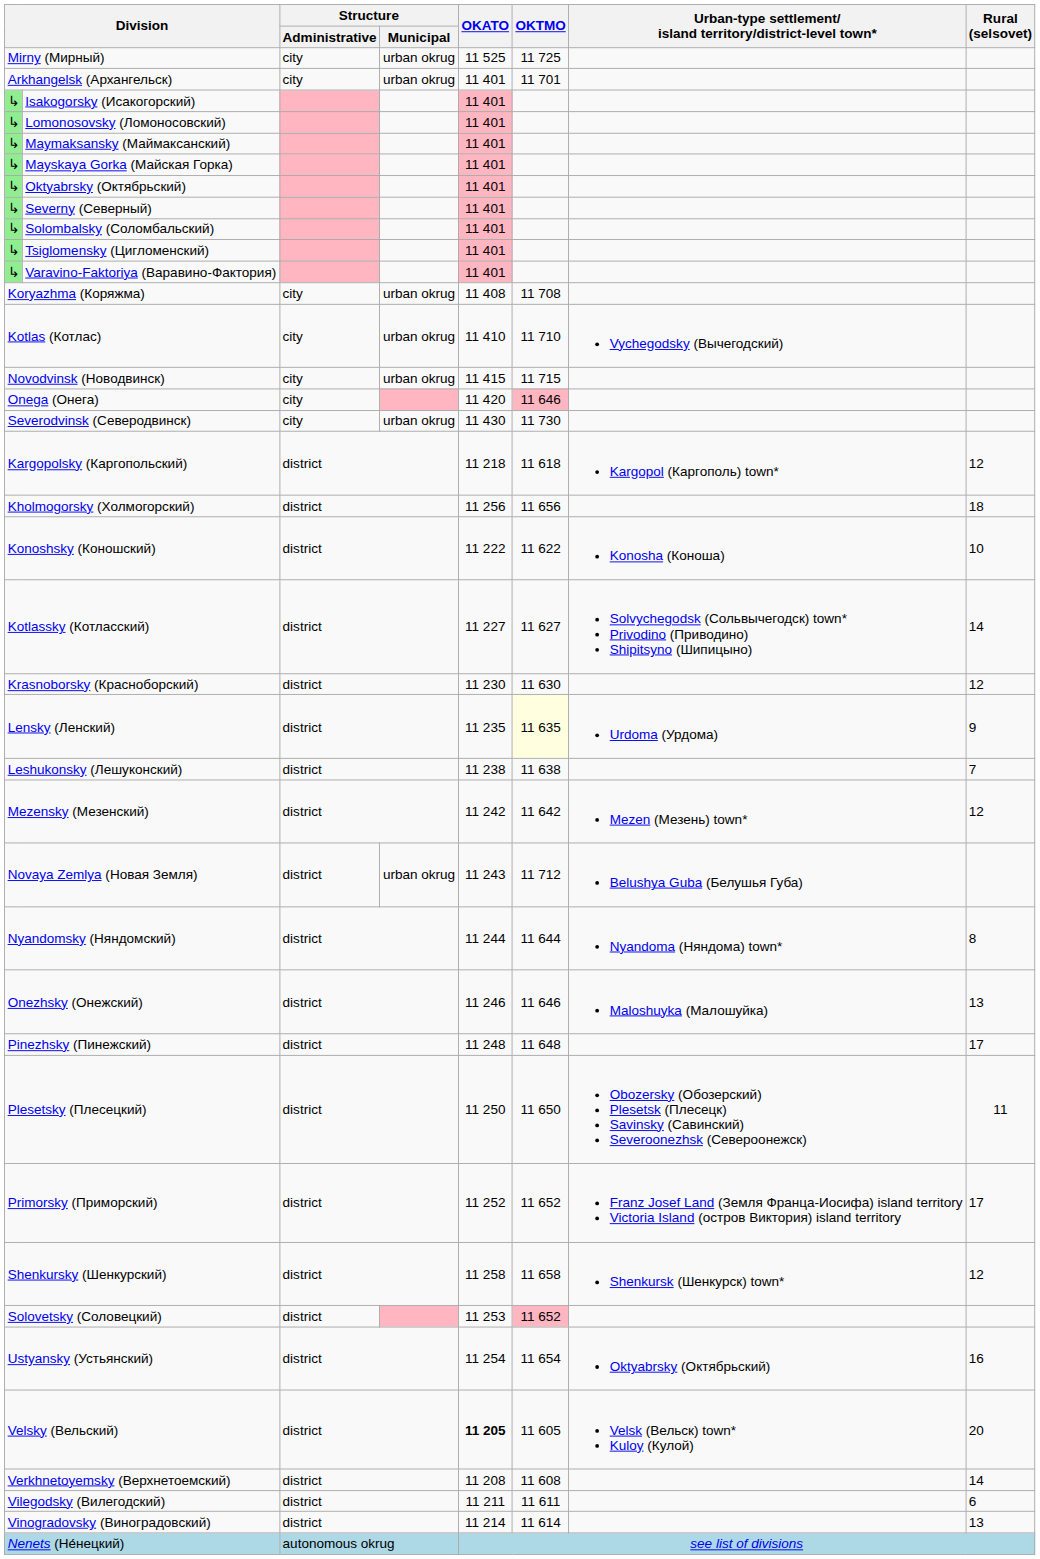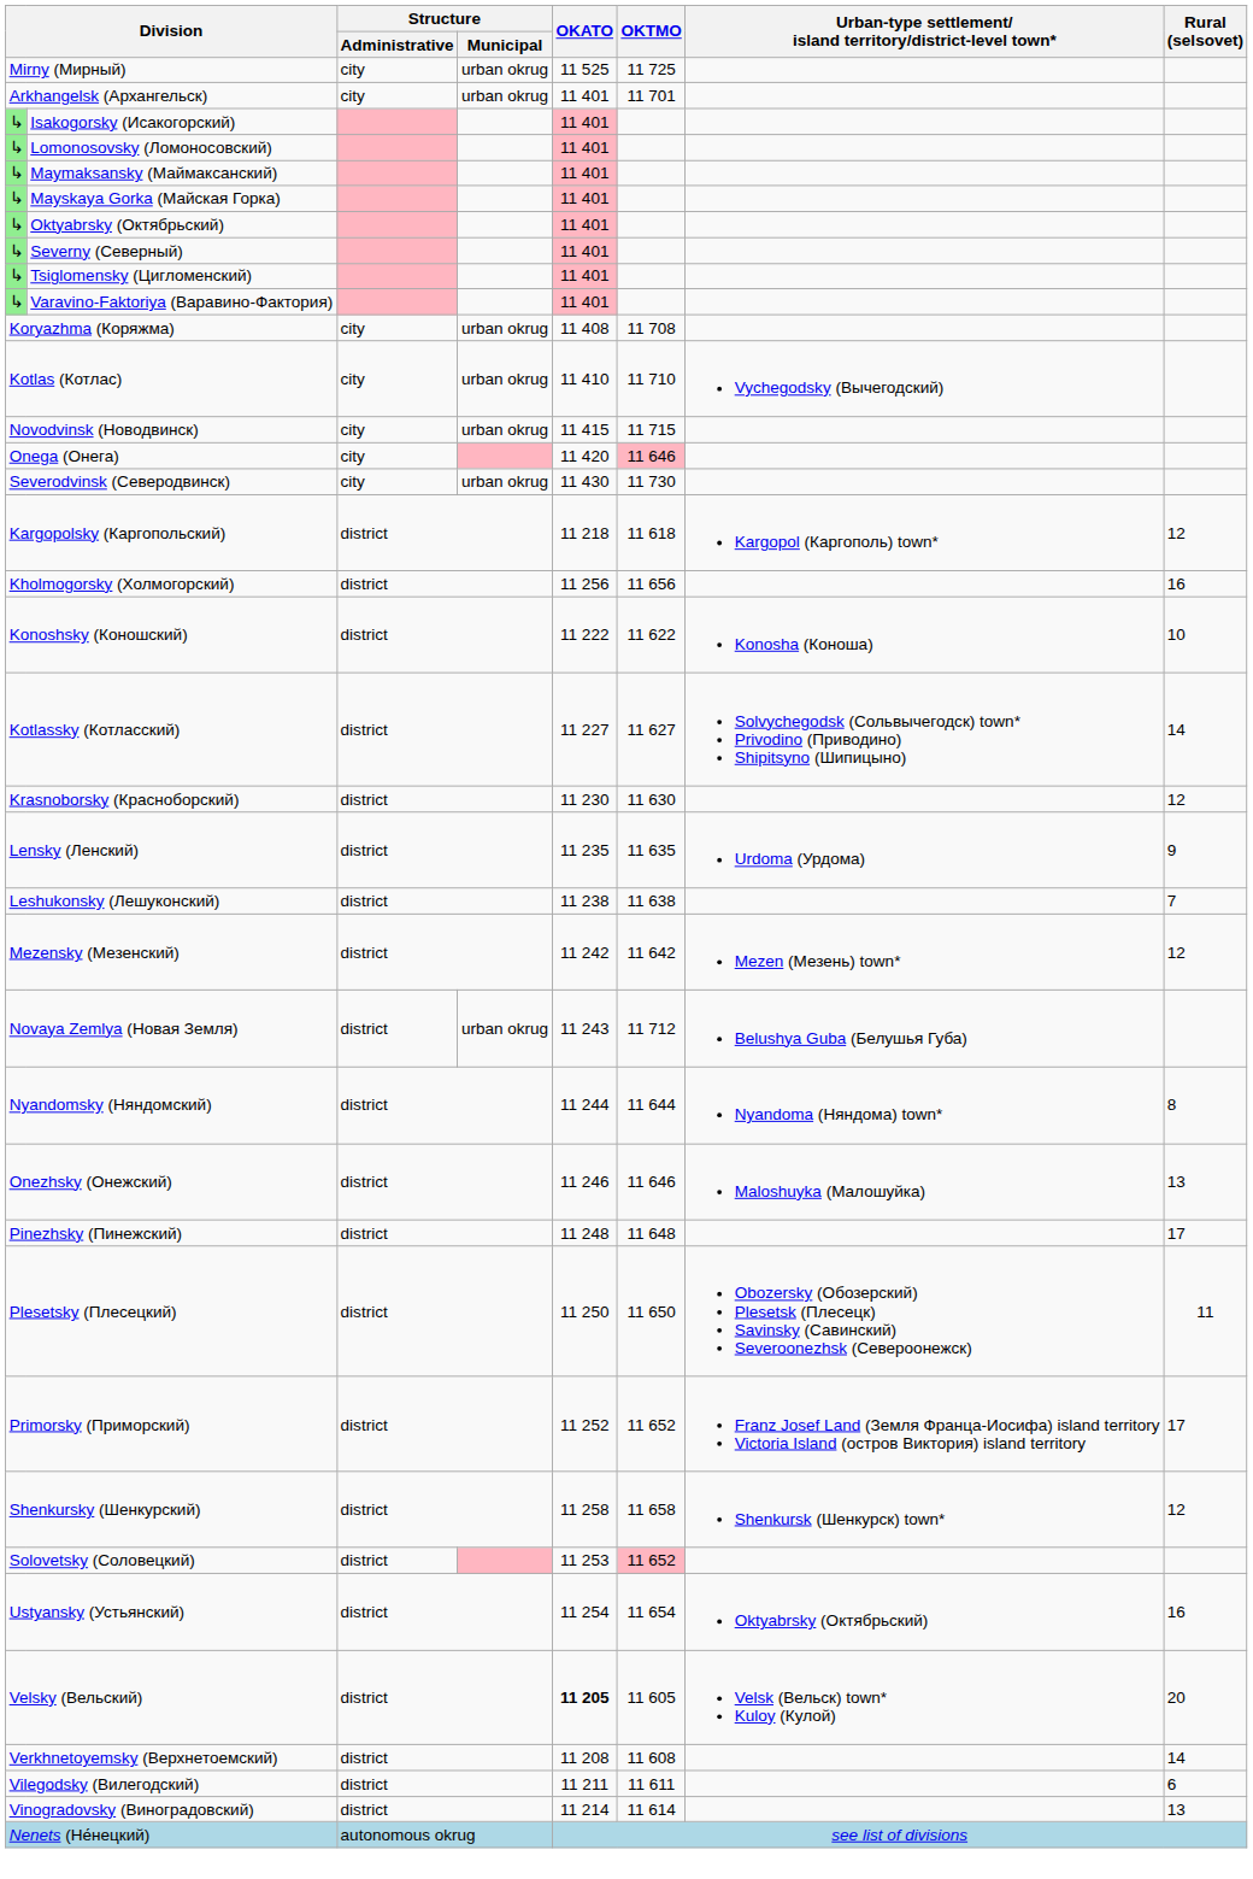 <table class="wikitable" style="padding: 24em 0; border: 1px #aaa solid; border-collapse: collapse; font-size: 90%;">
 <tr>
 <th colspan="2" rowspan="2">Division</th>
 <th colspan="2">Structure</th>
 <th rowspan="2"><a href='#'>OKATO</a></th>
 <th rowspan="2"><a href='#'>OKTMO</a></th>
 <th rowspan="2">Urban-type settlement/<br>island territory/district-level town*</th>
 <th rowspan="2">Rural<br>(selsovet)</th>
 </tr>
 <tr>
 <th>Administrative</th>
 <th>Municipal</th>
 </tr>
 <tr>
 <td colspan="2"><a href='#'>Mirny</a> (Мирный)</td>
 <td>city </td>
 <td>urban okrug</td>
 <td align="center">11 525</td>
 <td align="center">11 725</td>
 <td></td>
 <td></td>
 </tr>
 <tr>
 <td colspan="2"><a href='#'>Arkhangelsk</a> (Архангельск)</td>
 <td>city</td>
 <td>urban okrug</td>
 <td align="center">11 401</td>
 <td align="center">11 701</td>
 <td></td>
 <td></td>
 </tr>
 <tr>
 <td bgcolor="lightgreen">↳</td>
 <td><a href='#'>Isakogorsky</a> (Исакогорский)</td>
 <td bgcolor="lightpink"></td>
 <td></td>
 <td bgcolor="lightpink" align="center">11 401</td>
 <td></td>
 <td></td>
 <td></td>
 </tr>
 <tr>
 <td bgcolor="lightgreen">↳</td>
 <td><a href='#'>Lomonosovsky</a> (Ломоносовский)</td>
 <td bgcolor="lightpink"></td>
 <td></td>
 <td bgcolor="lightpink" align="center">11 401</td>
 <td></td>
 <td></td>
 <td></td>
 </tr>
 <tr>
 <td bgcolor="lightgreen">↳</td>
 <td><a href='#'>Maymaksansky</a> (Маймаксанский)</td>
 <td bgcolor="lightpink"></td>
 <td></td>
 <td bgcolor="lightpink" align="center">11 401</td>
 <td></td>
 <td></td>
 <td></td>
 </tr>
 <tr>
 <td bgcolor="lightgreen">↳</td>
 <td><a href='#'>Mayskaya Gorka</a> (Майская Горка)</td>
 <td bgcolor="lightpink"></td>
 <td></td>
 <td bgcolor="lightpink" align="center">11 401</td>
 <td></td>
 <td></td>
 <td></td>
 </tr>
 <tr>
 <td bgcolor="lightgreen">↳</td>
 <td><a href='#'>Oktyabrsky</a> (Октябрьский)</td>
 <td bgcolor="lightpink"></td>
 <td></td>
 <td bgcolor="lightpink" align="center">11 401</td>
 <td></td>
 <td></td>
 <td></td>
 </tr>
 <tr>
 <td bgcolor="lightgreen">↳</td>
 <td><a href='#'>Severny</a> (Северный)</td>
 <td bgcolor="lightpink"></td>
 <td></td>
 <td bgcolor="lightpink" align="center">11 401</td>
 <td></td>
 <td></td>
 <td></td>
 </tr>
 <tr>
 <td bgcolor="lightgreen">↳</td>
-<td><a href='#'>Solombalsky</a> (Соломбальский)</td>
-<td bgcolor="lightpink"></td>
-<td></td>
-<td bgcolor="lightpink" align="center">11 401</td>
-<td></td>
-<td></td>
-<td></td>
-</tr>
-<tr>
-<td bgcolor="lightgreen">↳</td>
 <td><a href='#'>Tsiglomensky</a> (Цигломенский)</td>
 <td bgcolor="lightpink"></td>
 <td></td>
 <td bgcolor="lightpink" align="center">11 401</td>
 <td></td>
 <td></td>
 <td></td>
 </tr>
 <tr>
 <td bgcolor="lightgreen">↳</td>
 <td><a href='#'>Varavino-Faktoriya</a> (Варавино-Фактория)</td>
 <td bgcolor="lightpink"></td>
 <td></td>
 <td bgcolor="lightpink" align="center">11 401</td>
 <td></td>
 <td></td>
 <td></td>
 </tr>
 <tr>
 <td colspan="2"><a href='#'>Koryazhma</a> (Коряжма)</td>
 <td>city</td>
 <td>urban okrug</td>
 <td align="center">11 408</td>
 <td align="center">11 708</td>
 <td></td>
 <td></td>
 </tr>
 <tr>
 <td colspan="2"><a href='#'>Kotlas</a> (Котлас)</td>
 <td>city</td>
 <td>urban okrug</td>
 <td align="center">11 410</td>
 <td align="center">11 710</td>
 <td><br><ul><li><a href='#'>Vychegodsky</a> (Вычегодский)</li></ul></td>
 <td></td>
 </tr>
 <tr>
 <td colspan="2"><a href='#'>Novodvinsk</a> (Новодвинск)</td>
 <td>city</td>
 <td>urban okrug</td>
 <td align="center">11 415</td>
 <td align="center">11 715</td>
 <td></td>
 <td></td>
 </tr>
 <tr>
 <td colspan="2"><a href='#'>Onega</a> (Онега)</td>
 <td>city</td>
 <td bgcolor="lightpink"></td>
 <td align="center">11 420</td>
 <td bgcolor="lightpink" align="center">11 646</td>
 <td></td>
 <td></td>
 </tr>
 <tr>
 <td colspan="2"><a href='#'>Severodvinsk</a> (Северодвинск)</td>
 <td>city</td>
 <td>urban okrug</td>
 <td align="center">11 430</td>
 <td align="center">11 730</td>
 <td></td>
 <td></td>
 </tr>
 <tr>
 <td colspan="2"><a href='#'>Kargopolsky</a> (Каргопольский)</td>
 <td colspan="2">district</td>
 <td align="center">11 218</td>
 <td align="center">11 618</td>
 <td><br><ul><li><a href='#'>Kargopol</a> (Каргополь) town*</li></ul></td>
 <td>12</td>
 </tr>
 <tr>
 <td colspan="2"><a href='#'>Kholmogorsky</a> (Холмогорский)</td>
 <td colspan="2">district</td>
 <td align="center">11 256</td>
 <td align="center">11 656</td>
 <td></td>
-<td>18</td>
+<td>16</td>
 </tr>
 <tr>
 <td colspan="2"><a href='#'>Konoshsky</a> (Коношский)</td>
 <td colspan="2">district</td>
 <td align="center">11 222</td>
 <td align="center">11 622</td>
 <td><br><ul><li><a href='#'>Konosha</a> (Коноша)</li></ul></td>
 <td>10</td>
 </tr>
 <tr>
 <td colspan="2"><a href='#'>Kotlassky</a> (Котласский)</td>
 <td colspan="2">district</td>
 <td align="center">11 227</td>
 <td align="center">11 627</td>
 <td><br><ul><li><a href='#'>Solvychegodsk</a> (Сольвычегодск) town*</li><li><a href='#'>Privodino</a> (Приводино)</li><li><a href='#'>Shipitsyno</a> (Шипицыно)</li></ul></td>
 <td>14</td>
 </tr>
 <tr>
 <td colspan="2"><a href='#'>Krasnoborsky</a> (Красноборский)</td>
 <td colspan="2">district</td>
 <td align="center">11 230</td>
 <td align="center">11 630</td>
 <td></td>
 <td>12</td>
 </tr>
 <tr>
 <td colspan="2"><a href='#'>Lensky</a> (Ленский)</td>
 <td colspan="2">district</td>
 <td align="center">11 235</td>
-<td align="center" style="background: lightyellow;">11 635</td>
+<td align="center">11 635</td>
 <td><br><ul><li><a href='#'>Urdoma</a> (Урдома)</li></ul></td>
 <td>9</td>
 </tr>
 <tr>
 <td colspan="2"><a href='#'>Leshukonsky</a> (Лешуконский)</td>
 <td colspan="2">district</td>
 <td align="center">11 238</td>
 <td align="center">11 638</td>
 <td></td>
 <td>7</td>
 </tr>
 <tr>
 <td colspan="2"><a href='#'>Mezensky</a> (Мезенский)</td>
 <td colspan="2">district</td>
 <td align="center">11 242</td>
 <td align="center">11 642</td>
 <td><br><ul><li><a href='#'>Mezen</a> (Мезень) town*</li></ul></td>
 <td>12</td>
 </tr>
 <tr>
 <td colspan="2"><a href='#'>Novaya Zemlya</a> (Новая Земля)</td>
 <td>district</td>
 <td>urban okrug</td>
 <td align="center">11 243</td>
 <td align="center">11 712</td>
 <td><br><ul><li><a href='#'>Belushya Guba</a> (Белушья Губа)</li></ul></td>
 <td></td>
 </tr>
 <tr>
 <td colspan="2"><a href='#'>Nyandomsky</a> (Няндомский)</td>
 <td colspan="2">district</td>
 <td align="center">11 244</td>
 <td align="center">11 644</td>
 <td><br><ul><li><a href='#'>Nyandoma</a> (Няндома) town*</li></ul></td>
 <td>8</td>
 </tr>
 <tr>
 <td colspan="2"><a href='#'>Onezhsky</a> (Онежский)</td>
 <td colspan="2">district</td>
 <td align="center">11 246</td>
 <td align="center">11 646</td>
 <td><br><ul><li><a href='#'>Maloshuyka</a> (Малошуйка)</li></ul></td>
 <td>13</td>
 </tr>
 <tr>
 <td colspan="2"><a href='#'>Pinezhsky</a> (Пинежский)</td>
 <td colspan="2">district</td>
 <td align="center">11 248</td>
 <td align="center">11 648</td>
 <td></td>
 <td>17</td>
 </tr>
 <tr>
 <td colspan="2"><a href='#'>Plesetsky</a> (Плесецкий)</td>
 <td colspan="2">district</td>
 <td align="center">11 250</td>
 <td align="center">11 650</td>
 <td><br><ul><li><a href='#'>Obozersky</a> (Обозерский)</li><li><a href='#'>Plesetsk</a> (Плесецк)</li><li><a href='#'>Savinsky</a> (Савинский)</li><li><a href='#'>Severoonezhsk</a> (Североонежск)</li></ul></td>
 <td align="center">11</td>
 </tr>
 <tr>
 <td colspan="2"><a href='#'>Primorsky</a> (Приморский)</td>
 <td colspan="2">district</td>
 <td align="center">11 252</td>
 <td align="center">11 652</td>
 <td><br><ul><li><a href='#'>Franz Josef Land</a> (Земля Франца-Иосифа) island territory</li><li><a href='#'>Victoria Island</a> (остров Виктория) island territory</li></ul></td>
 <td>17</td>
 </tr>
 <tr>
 <td colspan="2"><a href='#'>Shenkursky</a> (Шенкурский)</td>
 <td colspan="2">district</td>
 <td align="center">11 258</td>
 <td align="center">11 658</td>
 <td><br><ul><li><a href='#'>Shenkursk</a> (Шенкурск) town*</li></ul></td>
 <td>12</td>
 </tr>
 <tr>
 <td colspan="2"><a href='#'>Solovetsky</a> (Соловецкий)</td>
 <td>district</td>
 <td bgcolor="lightpink"></td>
 <td align="center">11 253</td>
 <td bgcolor="lightpink" align="center">11 652</td>
 <td></td>
 <td></td>
 </tr>
 <tr>
 <td colspan="2"><a href='#'>Ustyansky</a> (Устьянский)</td>
 <td colspan="2">district</td>
 <td align="center">11 254</td>
 <td align="center">11 654</td>
 <td><br><ul><li><a href='#'>Oktyabrsky</a> (Октябрьский)</li></ul></td>
 <td>16</td>
 </tr>
 <tr>
 <td colspan="2"><a href='#'>Velsky</a> (Вельский)</td>
 <td colspan="2">district</td>
 <td align="center"><strong>11 205</strong></td>
 <td align="center">11 605</td>
 <td><br><ul><li><a href='#'>Velsk</a> (Вельск) town*</li><li><a href='#'>Kuloy</a> (Кулой)</li></ul></td>
 <td>20</td>
 </tr>
 <tr>
 <td colspan="2"><a href='#'>Verkhnetoyemsky</a> (Верхнетоемский)</td>
 <td colspan="2">district</td>
 <td align="center">11 208</td>
 <td align="center">11 608</td>
 <td></td>
 <td>14</td>
 </tr>
 <tr>
 <td colspan="2"><a href='#'>Vilegodsky</a> (Вилегодский)</td>
 <td colspan="2">district</td>
 <td align="center">11 211</td>
 <td align="center">11 611</td>
 <td></td>
 <td>6</td>
 </tr>
 <tr>
 <td colspan="2"><a href='#'>Vinogradovsky</a> (Виноградовский)</td>
 <td colspan="2">district</td>
 <td align="center">11 214</td>
 <td align="center">11 614</td>
 <td></td>
 <td>13</td>
 </tr>
 <tr bgcolor="lightblue">
 <td colspan="2"><a href='#'><em>Nenets</em></a> (Не́нецкий)</td>
 <td colspan="2">autonomous okrug</td>
 <td colspan="4" align="center"><a href='#'><em>see list of divisions</em></a></td>
 </tr>
 </table>
